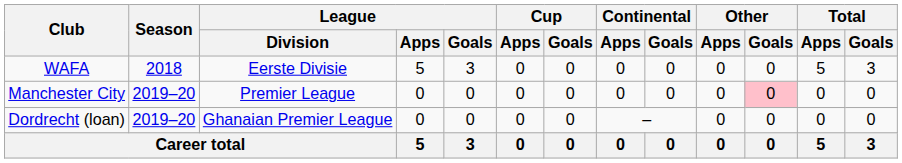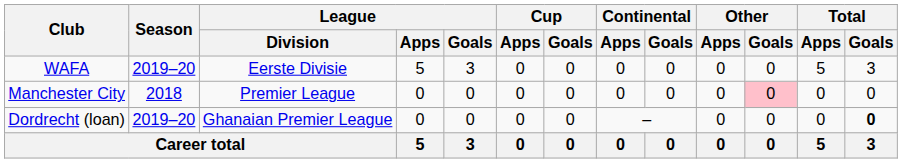 <table class="wikitable" style="text-align: center">
 <tr>
 <th rowspan="2">Club</th>
 <th rowspan="2">Season</th>
 <th colspan="3">League</th>
 <th colspan="2">Cup</th>
 <th colspan="2">Continental</th>
 <th colspan="2">Other</th>
 <th colspan="2">Total</th>
 </tr>
 <tr>
 <th>Division</th>
 <th>Apps</th>
 <th>Goals</th>
 <th>Apps</th>
 <th>Goals</th>
 <th>Apps</th>
 <th>Goals</th>
 <th>Apps</th>
 <th>Goals</th>
 <th>Apps</th>
 <th>Goals</th>
 </tr>
 <tr>
 <td><a href='#'>WAFA</a></td>
-<td><a href='#'>2018</a></td>
+<td><a href='#'>2019–20</a></td>
 <td><a href='#'>Eerste Divisie</a></td>
 <td>5</td>
 <td>3</td>
 <td>0</td>
 <td>0</td>
 <td>0</td>
 <td>0</td>
 <td>0</td>
 <td>0</td>
 <td>5</td>
 <td>3</td>
 </tr>
 <tr>
 <td><a href='#'>Manchester City</a></td>
-<td><a href='#'>2019–20</a></td>
+<td><a href='#'>2018</a></td>
 <td><a href='#'>Premier League</a></td>
 <td>0</td>
 <td>0</td>
 <td>0</td>
 <td>0</td>
 <td>0</td>
 <td>0</td>
 <td>0</td>
 <td style="background: pink;">0</td>
 <td>0</td>
 <td>0</td>
 </tr>
 <tr>
 <td><a href='#'>Dordrecht</a> (loan)</td>
 <td><a href='#'>2019–20</a></td>
 <td><a href='#'>Ghanaian Premier League</a></td>
 <td>0</td>
 <td>0</td>
 <td>0</td>
 <td>0</td>
 <td colspan="2">–</td>
 <td>0</td>
 <td>0</td>
 <td>0</td>
-<td>0</td>
+<td><strong>0</strong></td>
 </tr>
 <tr>
 <th colspan="3"><strong>Career total</strong></th>
 <th>5</th>
 <th>3</th>
 <th>0</th>
 <th>0</th>
 <th>0</th>
 <th>0</th>
 <th>0</th>
 <th>0</th>
 <th>5</th>
 <th>3</th>
 </tr>
 </table>
